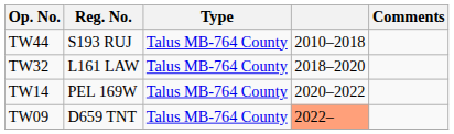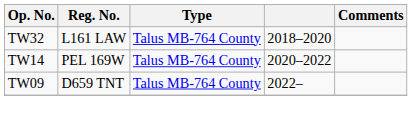 <table class="wikitable">
 <tr>
 <th>Op. No.</th>
 <th>Reg. No.</th>
 <th>Type</th>
 <th></th>
 <th>Comments</th>
-</tr>
-<tr>
-<td>TW44</td>
-<td>S193 RUJ</td>
-<td><a href='#'>Talus MB-764 County</a></td>
-<td>2010–2018</td>
-<td></td>
 </tr>
 <tr>
 <td>TW32</td>
 <td>L161 LAW</td>
 <td><a href='#'>Talus MB-764 County</a></td>
 <td>2018–2020</td>
 <td></td>
 </tr>
 <tr>
 <td>TW14</td>
 <td>PEL 169W</td>
 <td><a href='#'>Talus MB-764 County</a></td>
 <td>2020–2022</td>
 <td></td>
 </tr>
 <tr>
 <td>TW09</td>
 <td>D659 TNT</td>
 <td><a href='#'>Talus MB-764 County</a></td>
-<td style="background: lightsalmon;">2022–</td>
+<td>2022–</td>
 <td></td>
 </tr>
 <tr>
 </tr>
 </table>
